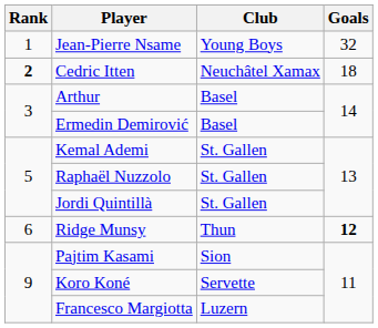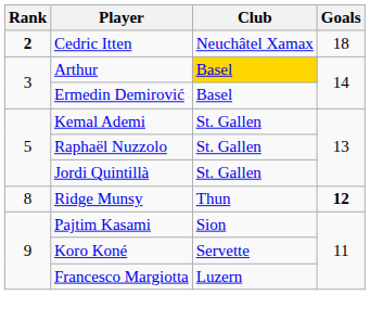 <table class="wikitable" style="text-align:center">
 <tr>
 <th>Rank</th>
 <th>Player</th>
 <th>Club</th>
 <th>Goals</th>
-</tr>
-<tr>
-<td>1</td>
-<td align=left> <a href='#'>Jean-Pierre Nsame</a></td>
-<td align=left><a href='#'>Young Boys</a></td>
-<td>32</td>
 </tr>
 <tr>
 <td><strong>2</strong></td>
 <td align=left> <a href='#'>Cedric Itten</a></td>
 <td align=left><a href='#'>Neuchâtel Xamax</a></td>
 <td>18</td>
 </tr>
 <tr>
 <td rowspan=2>3</td>
 <td align=left> <a href='#'>Arthur</a></td>
-<td align=left><a href='#'>Basel</a></td>
+<td align=left style="background: gold;"><a href='#'>Basel</a></td>
 <td rowspan=2>14</td>
 </tr>
 <tr>
 <td align=left> <a href='#'>Ermedin Demirović</a></td>
 <td align=left><a href='#'>Basel</a></td>
 </tr>
 <tr>
 <td rowspan=3>5</td>
 <td align=left> <a href='#'>Kemal Ademi</a></td>
 <td align=left><a href='#'>St. Gallen</a></td>
 <td rowspan=3>13</td>
 </tr>
 <tr>
 <td align=left> <a href='#'>Raphaël Nuzzolo</a></td>
 <td align=left><a href='#'>St. Gallen</a></td>
 </tr>
 <tr>
 <td align=left> <a href='#'>Jordi Quintillà</a></td>
 <td align=left><a href='#'>St. Gallen</a></td>
 </tr>
 <tr>
-<td>6</td>
+<td>8</td>
 <td align=left> <a href='#'>Ridge Munsy</a></td>
 <td align=left><a href='#'>Thun</a></td>
 <td><strong>12</strong></td>
 </tr>
 <tr>
 <td rowspan=3>9</td>
 <td align=left> <a href='#'>Pajtim Kasami</a></td>
 <td align=left><a href='#'>Sion</a></td>
 <td rowspan=3>11</td>
 </tr>
 <tr>
 <td align=left> <a href='#'>Koro Koné</a></td>
 <td align=left><a href='#'>Servette</a></td>
 </tr>
 <tr>
 <td align=left> <a href='#'>Francesco Margiotta</a></td>
 <td align=left><a href='#'>Luzern</a></td>
 </tr>
 </table>
